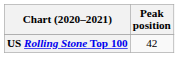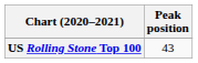 <table class="wikitable sortable plainrowheaders" style="text-align:center">
 <tr>
 <th scope="col">Chart (2020–2021)</th>
 <th scope="col">Peak<br>position</th>
 </tr>
 <tr>
 </tr>
 <tr>
 </tr>
 <tr>
 </tr>
 <tr>
 </tr>
 <tr>
 </tr>
 <tr>
 </tr>
 <tr>
 </tr>
 <tr>
 <th scope="row">US <a href='#'><em>Rolling Stone</em> Top 100</a></th>
-<td>42</td>
+<td>43</td>
 </tr>
 </table>
